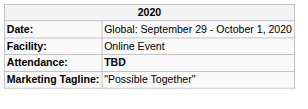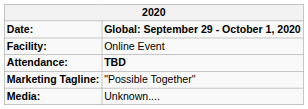 <table class="wikitable">
 <tr>
 <th colspan="2">2020</th>
 </tr>
 <tr>
 <td><strong>Date:</strong></td>
-<td>Global: September 29 - October 1, 2020</td>
+<td><strong>Global: September 29 - October 1, 2020</strong></td>
 </tr>
 <tr>
 <td><strong>Facility:</strong></td>
 <td>Online Event</td>
 </tr>
 <tr>
 <td><strong>Attendance:</strong></td>
 <td><strong>TBD</strong></td>
 </tr>
 <tr>
 <td><strong>Marketing Tagline:</strong></td>
 <td>"Possible Together"</td>
 </tr>
+<tr>
+<td><strong>Media:</strong></td>
+<td>Unknown....</td>
+</tr>
 </table>
